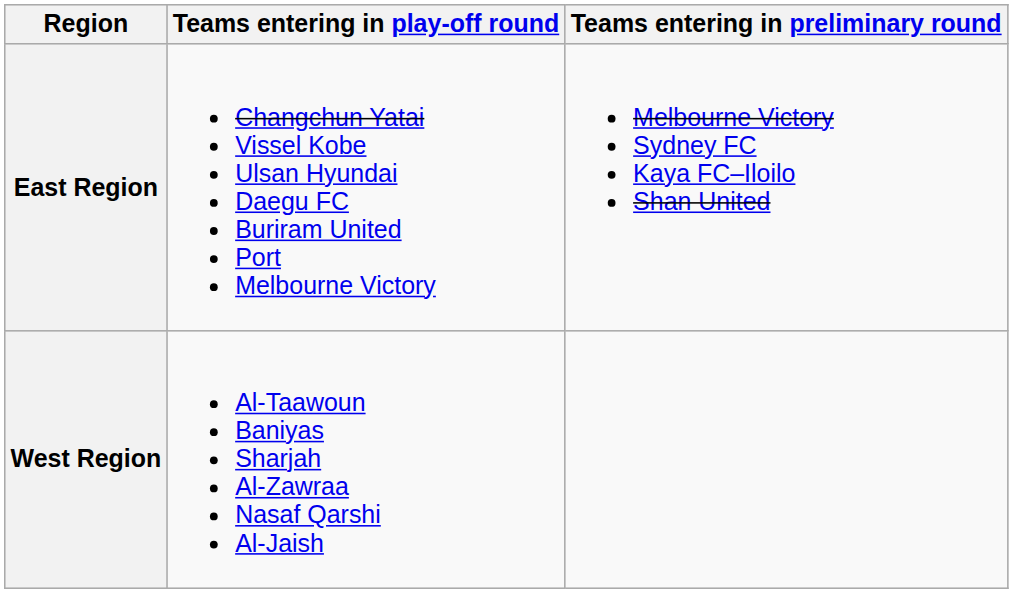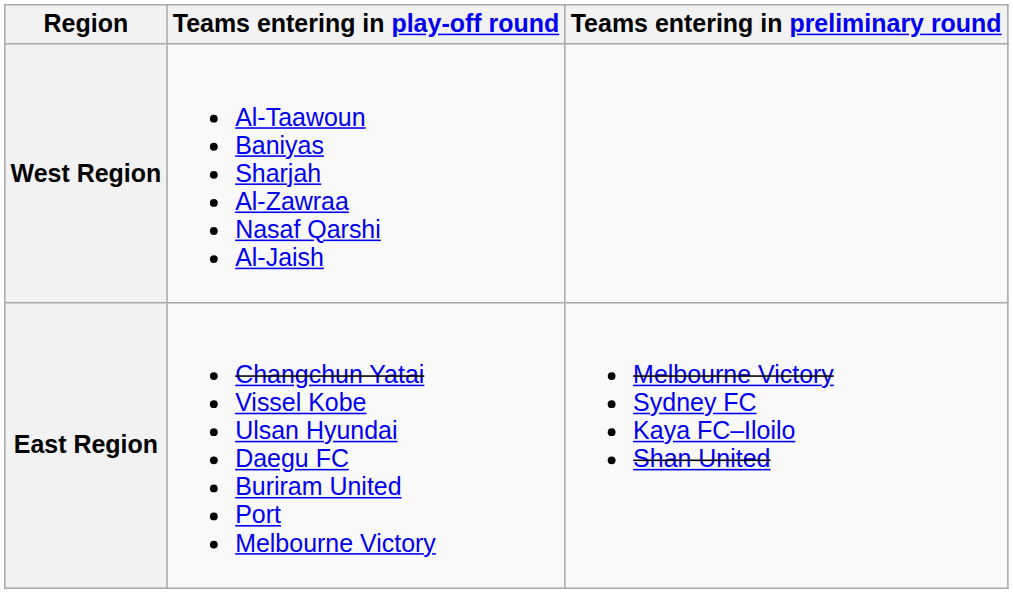 <table class="wikitable">
 <tr>
 <th>Region</th>
 <th>Teams entering in <a href='#'>play-off round</a></th>
 <th>Teams entering in <a href='#'>preliminary round</a></th>
 </tr>
 <tr>
+<th>West Region</th>
+<td valign="top"><br><ul><li> <a href='#'>Al-Taawoun</a></li><li> <a href='#'>Baniyas</a></li><li> <a href='#'>Sharjah</a></li><li> <a href='#'>Al-Zawraa</a></li><li> <a href='#'>Nasaf Qarshi</a></li><li> <a href='#'>Al-Jaish</a></li></ul></td>
+<td valign="top"></td>
+</tr>
+<tr>
 <th>East Region</th>
 <td valign="top"><br><ul><li> <s><a href='#'>Changchun Yatai</a></s></li><li> <a href='#'>Vissel Kobe</a></li><li> <a href='#'>Ulsan Hyundai</a></li><li> <a href='#'>Daegu FC</a></li><li> <a href='#'>Buriram United</a></li><li> <a href='#'>Port</a></li><li> <a href='#'>Melbourne Victory</a></li></ul></td>
 <td valign="top"><br><ul><li><s> <a href='#'>Melbourne Victory</a></s></li><li> <a href='#'>Sydney FC</a></li><li> <a href='#'>Kaya FC–Iloilo</a></li><li><s> <a href='#'>Shan United</a></s></li></ul></td>
 </tr>
-<tr>
-<th>West Region</th>
-<td valign="top"><br><ul><li> <a href='#'>Al-Taawoun</a></li><li> <a href='#'>Baniyas</a></li><li> <a href='#'>Sharjah</a></li><li> <a href='#'>Al-Zawraa</a></li><li> <a href='#'>Nasaf Qarshi</a></li><li> <a href='#'>Al-Jaish</a></li></ul></td>
-<td valign="top"></td>
-</tr>
 </table>
